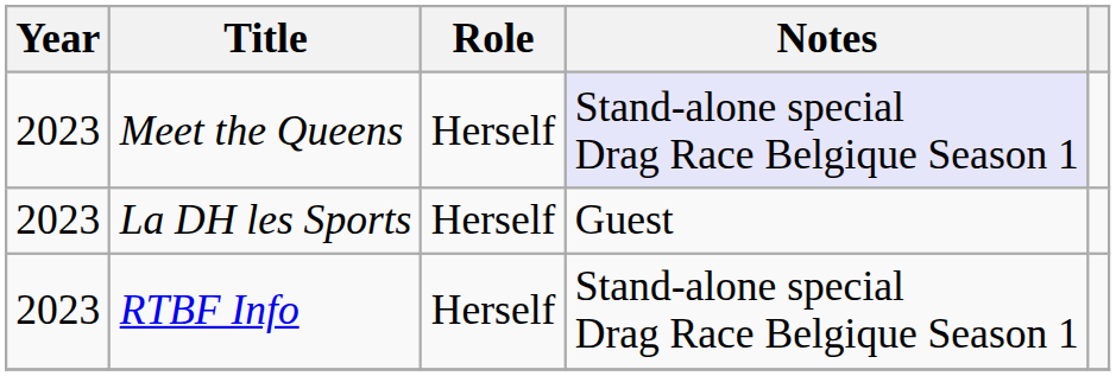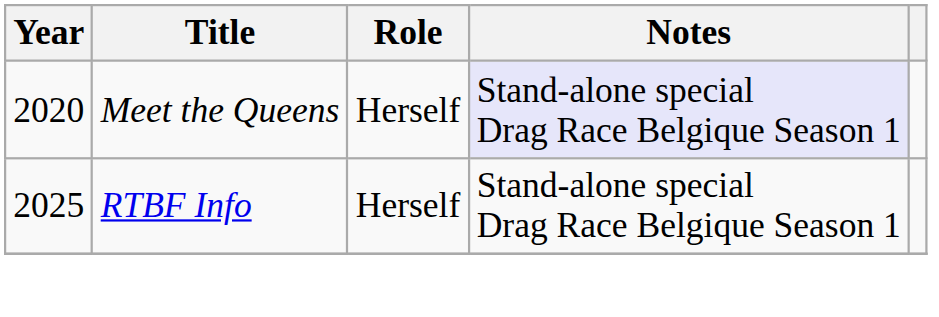 <table class="wikitable">
 <tr>
 <th>Year</th>
 <th>Title</th>
 <th>Role</th>
 <th>Notes</th>
 <th style="text-align: center;" class="unsortable"></th>
 </tr>
 <tr>
-<td>2023</td>
+<td>2020</td>
 <td><em>Meet the Queens</em></td>
 <td>Herself</td>
 <td style="background: lavender;">Stand-alone special<br>Drag Race Belgique Season 1</td>
 <td style="text-align: center;"></td>
 </tr>
 <tr>
-<td>2023</td>
-<td><em>La DH les Sports</em></td>
-<td>Herself</td>
-<td>Guest</td>
-<td style="text-align: center;"></td>
-</tr>
-<tr>
-<td>2023</td>
+<td>2025</td>
 <td><em><a href='#'>RTBF Info</a></em></td>
 <td>Herself</td>
 <td>Stand-alone special<br>Drag Race Belgique Season 1</td>
 <td style="text-align: center;"></td>
 </tr>
 <tr>
 </tr>
 </table>
